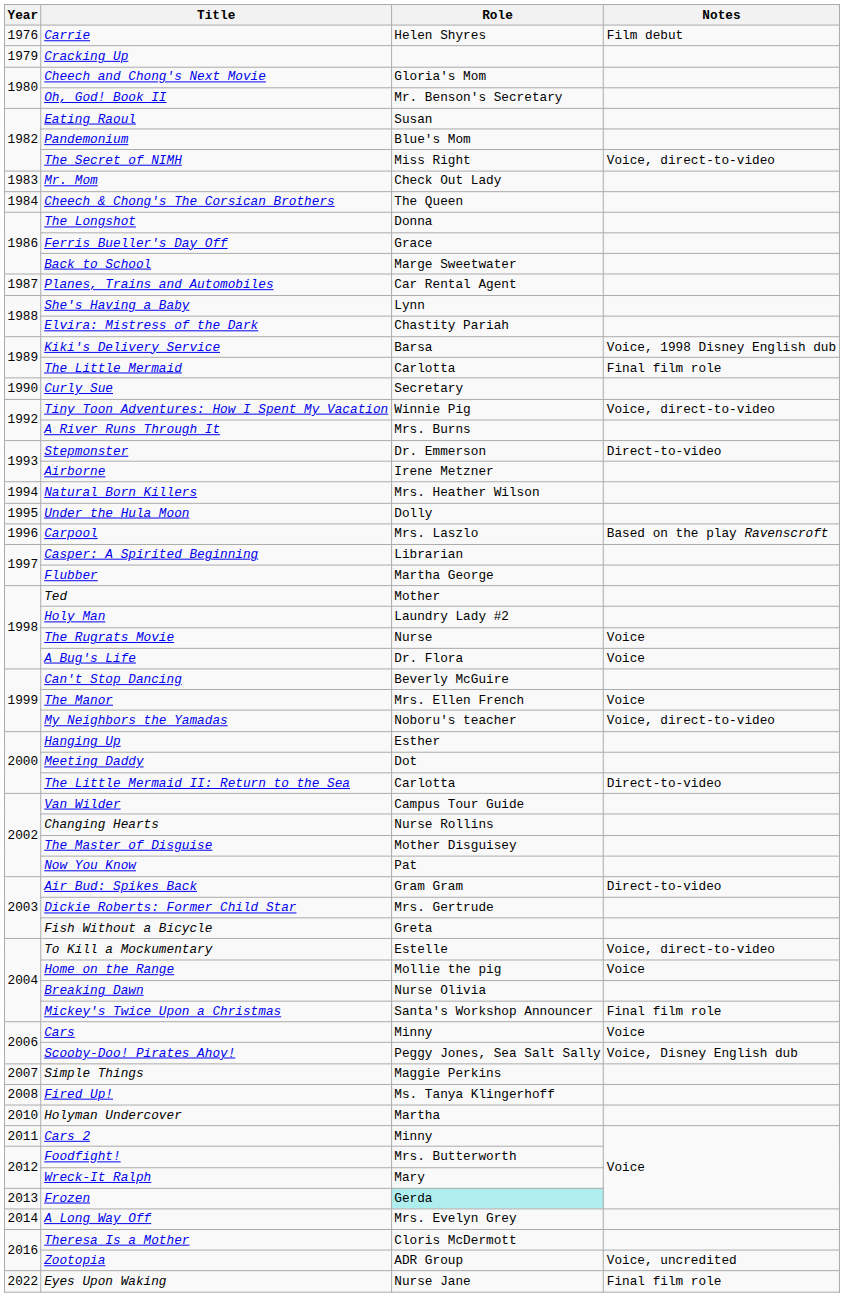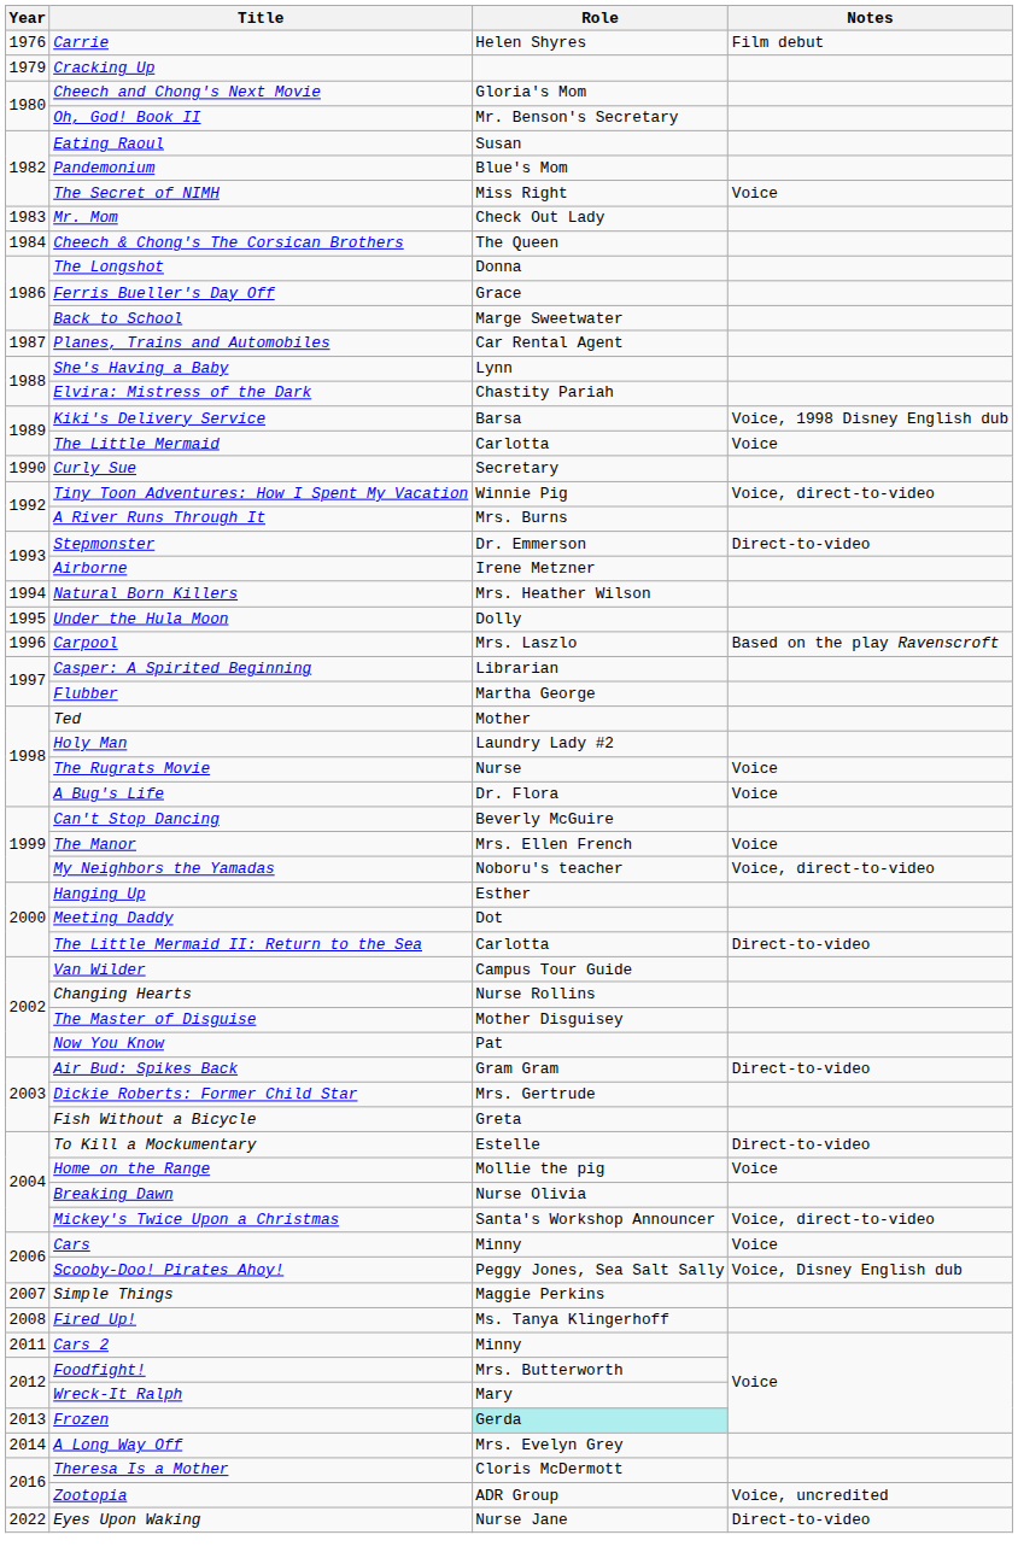 <table class="wikitable plainrowheaders sortable">
 <tr>
 <th scope="col">Year</th>
 <th scope="col">Title</th>
 <th scope="col">Role</th>
 <th class="unsortable">Notes</th>
 </tr>
 <tr>
 <td>1976</td>
 <td scope="row"><em><a href='#'>Carrie</a></em></td>
 <td>Helen Shyres</td>
 <td>Film debut</td>
 </tr>
 <tr>
 <td>1979</td>
 <td scope="row"><em><a href='#'>Cracking Up</a></em></td>
 <td></td>
 <td></td>
 </tr>
 <tr>
 <td rowspan="2">1980</td>
 <td scope="row"><em><a href='#'>Cheech and Chong's Next Movie</a></em></td>
 <td>Gloria's Mom</td>
 <td></td>
 </tr>
 <tr>
 <td scope="row"><em><a href='#'>Oh, God! Book II</a></em></td>
 <td>Mr. Benson's Secretary</td>
 <td></td>
 </tr>
 <tr>
 <td rowspan="3">1982</td>
 <td scope="row"><em><a href='#'>Eating Raoul</a></em></td>
 <td>Susan</td>
 <td></td>
 </tr>
 <tr>
 <td scope="row"><em><a href='#'>Pandemonium</a></em></td>
 <td>Blue's Mom</td>
 <td></td>
 </tr>
 <tr>
 <td scope="row"><em><a href='#'>The Secret of NIMH</a></em></td>
 <td>Miss Right</td>
-<td>Voice, direct-to-video</td>
+<td>Voice</td>
 </tr>
 <tr>
 <td>1983</td>
 <td scope="row"><em><a href='#'>Mr. Mom</a></em></td>
 <td>Check Out Lady</td>
 <td></td>
 </tr>
 <tr>
 <td>1984</td>
 <td scope="row"><em><a href='#'>Cheech & Chong's The Corsican Brothers</a></em></td>
 <td>The Queen</td>
 <td></td>
 </tr>
 <tr>
 <td rowspan="3">1986</td>
 <td scope="row"><em><a href='#'>The Longshot</a></em></td>
 <td>Donna</td>
 <td></td>
 </tr>
 <tr>
 <td scope="row"><em><a href='#'>Ferris Bueller's Day Off</a></em></td>
 <td>Grace</td>
 <td></td>
 </tr>
 <tr>
 <td scope="row"><em><a href='#'>Back to School</a></em></td>
 <td>Marge Sweetwater</td>
 <td></td>
 </tr>
 <tr>
 <td>1987</td>
 <td scope="row"><em><a href='#'>Planes, Trains and Automobiles</a></em></td>
 <td>Car Rental Agent</td>
 <td></td>
 </tr>
 <tr>
 <td rowspan="2">1988</td>
 <td scope="row"><em><a href='#'>She's Having a Baby</a></em></td>
 <td>Lynn</td>
 <td></td>
 </tr>
 <tr>
 <td scope="row"><em><a href='#'>Elvira: Mistress of the Dark</a></em></td>
 <td>Chastity Pariah</td>
 <td></td>
 </tr>
 <tr>
 <td rowspan="2">1989</td>
 <td scope="row"><em><a href='#'>Kiki's Delivery Service</a></em></td>
 <td>Barsa</td>
 <td>Voice, 1998 Disney English dub</td>
 </tr>
 <tr>
 <td scope="row"><em><a href='#'>The Little Mermaid</a></em></td>
 <td>Carlotta</td>
-<td>Final film role</td>
+<td>Voice</td>
 </tr>
 <tr>
 <td>1990</td>
 <td scope="row"><em><a href='#'>Curly Sue</a></em></td>
 <td>Secretary</td>
 <td></td>
 </tr>
 <tr>
 <td rowspan="2">1992</td>
 <td scope="row"><em><a href='#'>Tiny Toon Adventures: How I Spent My Vacation</a></em></td>
 <td>Winnie Pig</td>
 <td>Voice, direct-to-video</td>
 </tr>
 <tr>
 <td scope="row"><em><a href='#'>A River Runs Through It</a></em></td>
 <td>Mrs. Burns</td>
 <td></td>
 </tr>
 <tr>
 <td rowspan="2">1993</td>
 <td scope="row"><em><a href='#'>Stepmonster</a></em></td>
 <td>Dr. Emmerson</td>
 <td>Direct-to-video</td>
 </tr>
 <tr>
 <td scope="row"><em><a href='#'>Airborne</a></em></td>
 <td>Irene Metzner</td>
 <td></td>
 </tr>
 <tr>
 <td>1994</td>
 <td scope="row"><em><a href='#'>Natural Born Killers</a></em></td>
 <td>Mrs. Heather Wilson</td>
 <td></td>
 </tr>
 <tr>
 <td>1995</td>
 <td scope="row"><em><a href='#'>Under the Hula Moon</a></em></td>
 <td>Dolly</td>
 <td></td>
 </tr>
 <tr>
 <td>1996</td>
 <td scope="row"><em><a href='#'>Carpool</a></em></td>
 <td>Mrs. Laszlo</td>
 <td>Based on the play <em>Ravenscroft</em></td>
 </tr>
 <tr>
 <td rowspan="2">1997</td>
 <td scope="row"><em><a href='#'>Casper: A Spirited Beginning</a></em></td>
 <td>Librarian</td>
 <td></td>
 </tr>
 <tr>
 <td scope="row"><em><a href='#'>Flubber</a></em></td>
 <td>Martha George</td>
 <td></td>
 </tr>
 <tr>
 <td rowspan="4">1998</td>
 <td scope="row"><em>Ted</em></td>
 <td>Mother</td>
 <td></td>
 </tr>
 <tr>
 <td scope="row"><em><a href='#'>Holy Man</a></em></td>
 <td>Laundry Lady #2</td>
 <td></td>
 </tr>
 <tr>
 <td scope="row"><em><a href='#'>The Rugrats Movie</a></em></td>
 <td>Nurse</td>
 <td>Voice</td>
 </tr>
 <tr>
 <td scope="row"><em><a href='#'>A Bug's Life</a></em></td>
 <td>Dr. Flora</td>
 <td>Voice</td>
 </tr>
 <tr>
 <td rowspan="3">1999</td>
 <td scope="row"><em><a href='#'>Can't Stop Dancing</a></em></td>
 <td>Beverly McGuire</td>
 <td></td>
 </tr>
 <tr>
 <td scope="row"><em><a href='#'>The Manor</a></em></td>
 <td>Mrs. Ellen French</td>
 <td>Voice</td>
 </tr>
 <tr>
 <td scope="row"><em><a href='#'>My Neighbors the Yamadas</a></em></td>
 <td>Noboru's teacher</td>
 <td>Voice, direct-to-video</td>
 </tr>
 <tr>
 <td rowspan="3">2000</td>
 <td scope="row"><em><a href='#'>Hanging Up</a></em></td>
 <td>Esther</td>
 <td></td>
 </tr>
 <tr>
 <td scope="row"><em><a href='#'>Meeting Daddy</a></em></td>
 <td>Dot</td>
 <td></td>
 </tr>
 <tr>
 <td scope="row"><em><a href='#'>The Little Mermaid II: Return to the Sea</a></em></td>
 <td>Carlotta</td>
 <td>Direct-to-video</td>
 </tr>
 <tr>
 <td rowspan="4">2002</td>
 <td scope="row"><em><a href='#'>Van Wilder</a></em></td>
 <td>Campus Tour Guide</td>
 <td></td>
 </tr>
 <tr>
 <td scope="row"><em>Changing Hearts</em></td>
 <td>Nurse Rollins</td>
 <td></td>
 </tr>
 <tr>
 <td scope="row"><em><a href='#'>The Master of Disguise</a></em></td>
 <td>Mother Disguisey</td>
 <td></td>
 </tr>
 <tr>
 <td scope="row"><em><a href='#'>Now You Know</a></em></td>
 <td>Pat</td>
 <td></td>
 </tr>
 <tr>
 <td rowspan="3">2003</td>
 <td scope="row"><em><a href='#'>Air Bud: Spikes Back</a></em></td>
 <td>Gram Gram</td>
 <td>Direct-to-video</td>
 </tr>
 <tr>
 <td scope="row"><em><a href='#'>Dickie Roberts: Former Child Star</a></em></td>
 <td>Mrs. Gertrude</td>
 <td></td>
 </tr>
 <tr>
 <td scope="row"><em>Fish Without a Bicycle</em></td>
 <td>Greta</td>
 <td></td>
 </tr>
 <tr>
 <td rowspan="4">2004</td>
 <td scope="row"><em>To Kill a Mockumentary</em></td>
 <td>Estelle</td>
-<td>Voice, direct-to-video</td>
+<td>Direct-to-video</td>
 </tr>
 <tr>
 <td scope="row"><em><a href='#'>Home on the Range</a></em></td>
 <td>Mollie the pig</td>
 <td>Voice</td>
 </tr>
 <tr>
 <td scope="row"><em><a href='#'>Breaking Dawn</a></em></td>
 <td>Nurse Olivia</td>
 <td></td>
 </tr>
 <tr>
 <td scope="row"><em><a href='#'>Mickey's Twice Upon a Christmas</a></em></td>
 <td>Santa's Workshop Announcer</td>
-<td>Final film role</td>
+<td>Voice, direct-to-video</td>
 </tr>
 <tr>
 <td rowspan="2">2006</td>
 <td scope="row"><em><a href='#'>Cars</a></em></td>
 <td>Minny</td>
 <td>Voice</td>
 </tr>
 <tr>
 <td scope="row"><em><a href='#'>Scooby-Doo! Pirates Ahoy!</a></em></td>
 <td>Peggy Jones, Sea Salt Sally</td>
 <td>Voice, Disney English dub</td>
 </tr>
 <tr>
 <td>2007</td>
 <td scope="row"><em>Simple Things</em></td>
 <td>Maggie Perkins</td>
 <td></td>
 </tr>
 <tr>
 <td>2008</td>
 <td scope="row"><em><a href='#'>Fired Up!</a></em></td>
 <td>Ms. Tanya Klingerhoff</td>
-<td></td>
-</tr>
-<tr>
-<td>2010</td>
-<td scope="row"><em>Holyman Undercover</em></td>
-<td>Martha</td>
 <td></td>
 </tr>
 <tr>
 <td>2011</td>
 <td scope="row"><em><a href='#'>Cars 2</a></em></td>
 <td>Minny</td>
 <td rowspan="4">Voice</td>
 </tr>
 <tr>
 <td rowspan="2">2012</td>
 <td scope="row"><em><a href='#'>Foodfight!</a></em></td>
 <td>Mrs. Butterworth</td>
 </tr>
 <tr>
 <td scope="row"><em><a href='#'>Wreck-It Ralph</a></em></td>
 <td>Mary</td>
 </tr>
 <tr>
 <td>2013</td>
 <td scope="row"><em><a href='#'>Frozen</a></em></td>
 <td style="background: paleturquoise;">Gerda</td>
 </tr>
 <tr>
 <td>2014</td>
 <td scope="row"><em><a href='#'>A Long Way Off</a></em></td>
 <td>Mrs. Evelyn Grey</td>
 <td></td>
 </tr>
 <tr>
 <td rowspan="2">2016</td>
 <td scope="row"><em><a href='#'>Theresa Is a Mother</a></em></td>
 <td>Cloris McDermott</td>
 <td></td>
 </tr>
 <tr>
 <td scope="row"><em><a href='#'>Zootopia</a></em></td>
 <td>ADR Group</td>
 <td>Voice, uncredited</td>
 </tr>
 <tr>
 <td>2022</td>
 <td scope="row"><em>Eyes Upon Waking</em></td>
 <td>Nurse Jane</td>
-<td>Final film role</td>
+<td>Direct-to-video</td>
 </tr>
 </table>
